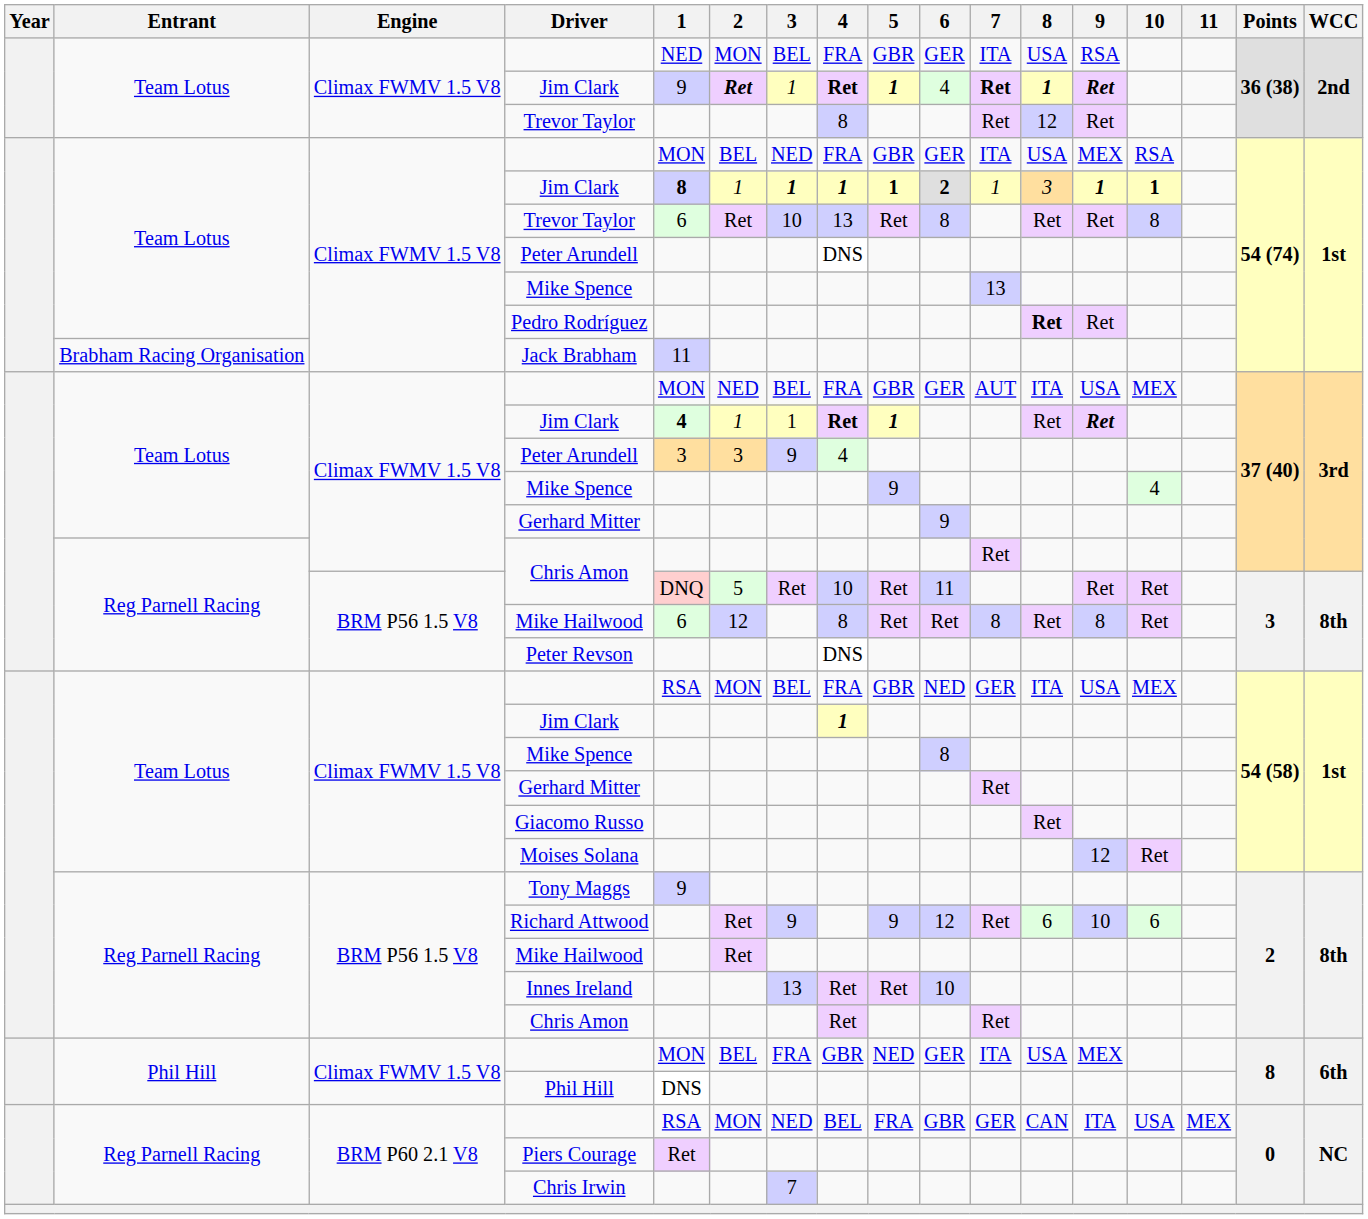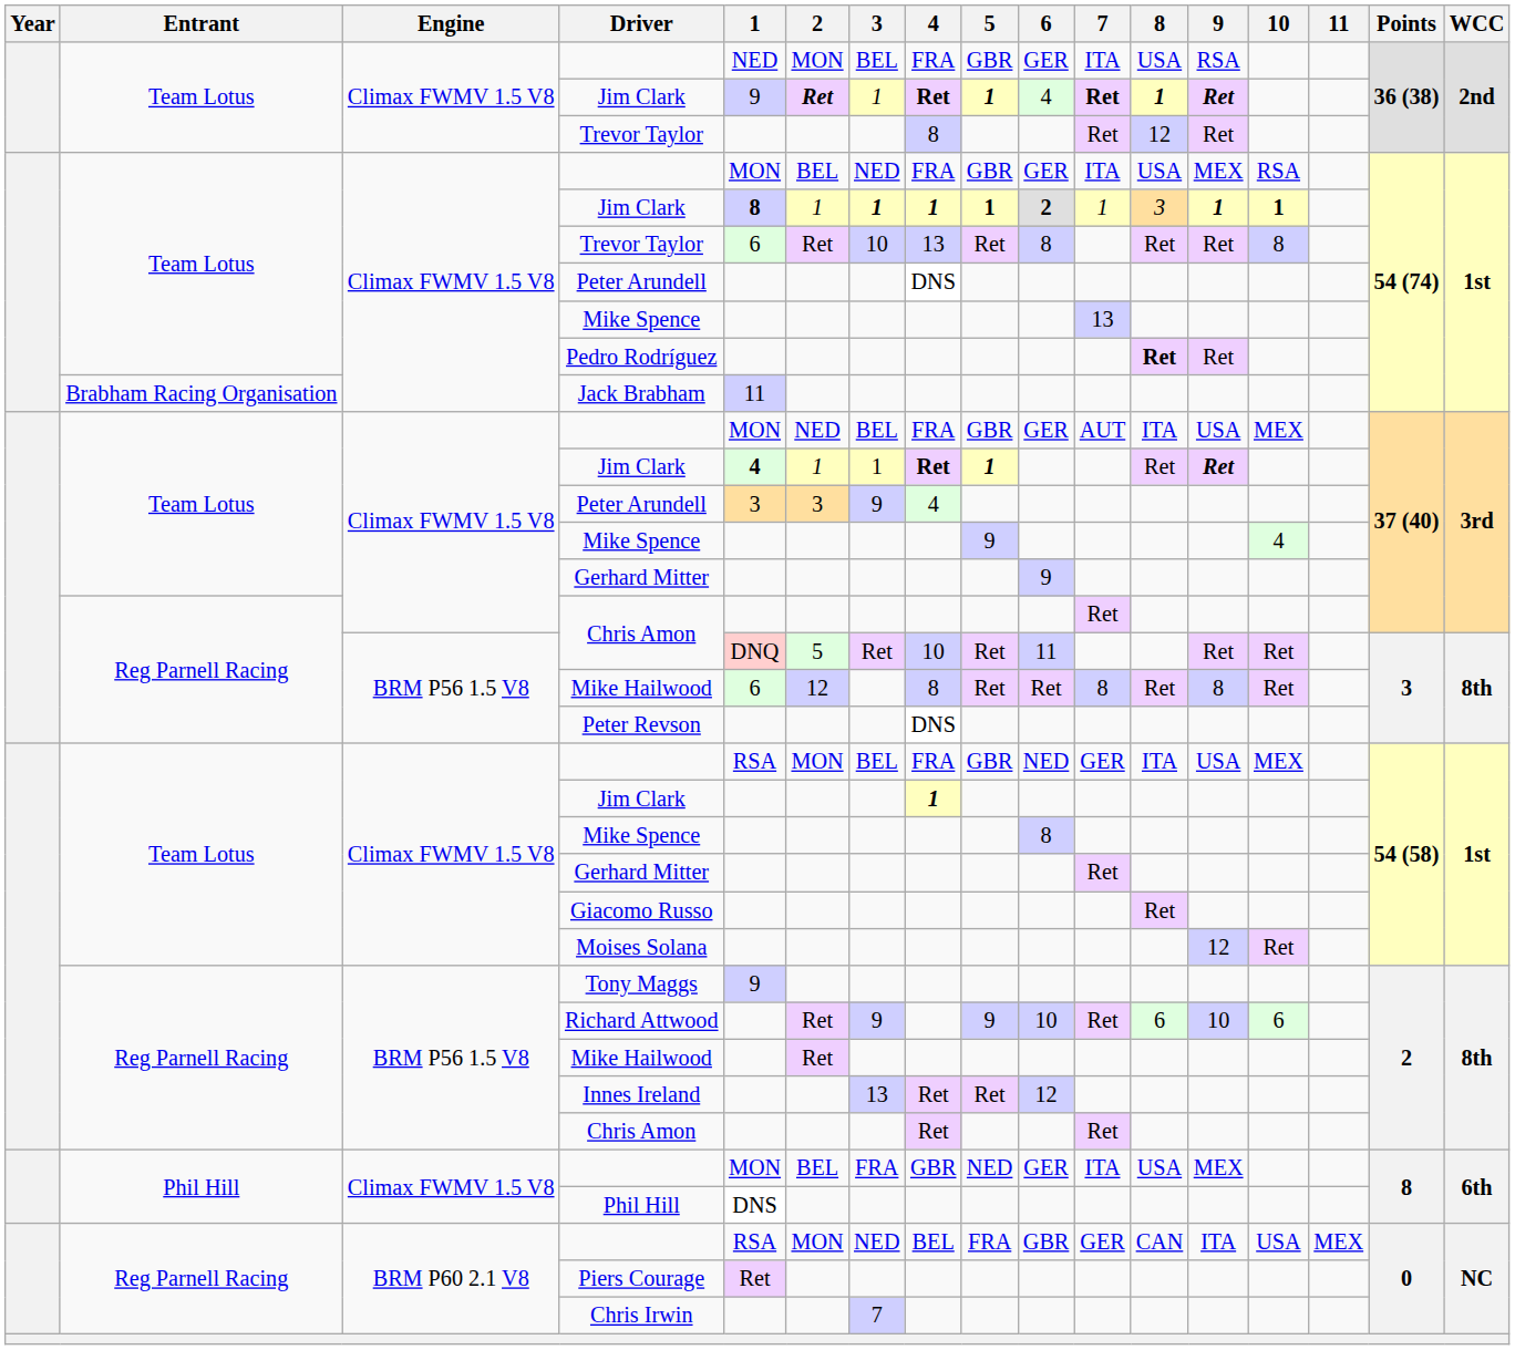 <table class="wikitable" style="text-align:center; font-size:95%">
 <tr>
 <th>Year</th>
 <th>Entrant</th>
 <th>Engine</th>
 <th>Driver</th>
 <th>1</th>
 <th>2</th>
 <th>3</th>
 <th>4</th>
 <th>5</th>
 <th>6</th>
 <th>7</th>
 <th>8</th>
 <th>9</th>
 <th>10</th>
 <th>11</th>
 <th>Points</th>
 <th>WCC</th>
 </tr>
 <tr>
 <th rowspan=3></th>
 <td rowspan=3><a href='#'>Team Lotus</a></td>
 <td rowspan=3><a href='#'>Climax FWMV 1.5 V8</a></td>
 <td></td>
 <td><a href='#'>NED</a></td>
 <td><a href='#'>MON</a></td>
 <td><a href='#'>BEL</a></td>
 <td><a href='#'>FRA</a></td>
 <td><a href='#'>GBR</a></td>
 <td><a href='#'>GER</a></td>
 <td><a href='#'>ITA</a></td>
 <td><a href='#'>USA</a></td>
 <td><a href='#'>RSA</a></td>
 <td></td>
 <td></td>
 <td rowspan=3 style="background:#DFDFDF;"><strong>36 (38)</strong></td>
 <td rowspan=3 style="background:#DFDFDF;"><strong>2nd</strong></td>
 </tr>
 <tr>
 <td><a href='#'>Jim Clark</a></td>
 <td style="background:#CFCFFF;">9</td>
 <td style="background:#efcfff;"><strong><em>Ret</em></strong></td>
 <td style="background:#ffffbf;"><em>1</em></td>
 <td style="background:#efcfff;"><strong>Ret</strong></td>
 <td style="background:#ffffbf;"><strong><em>1</em></strong></td>
 <td style="background:#DFFFDF;">4</td>
 <td style="background:#efcfff;"><strong>Ret</strong></td>
 <td style="background:#ffffbf;"><strong><em>1</em></strong></td>
 <td style="background:#efcfff;"><strong><em>Ret</em></strong></td>
 <td></td>
 <td></td>
 </tr>
 <tr>
 <td><a href='#'>Trevor Taylor</a></td>
 <td></td>
 <td></td>
 <td></td>
 <td style="background:#CFCFFF;">8</td>
 <td></td>
 <td></td>
 <td style="background:#EFCFFF;">Ret</td>
 <td style="background:#CFCFFF;">12</td>
 <td style="background:#EFCFFF;">Ret</td>
 <td></td>
 <td></td>
 </tr>
 <tr>
 <th rowspan=7></th>
 <td rowspan=6><a href='#'>Team Lotus</a></td>
 <td rowspan=7><a href='#'>Climax FWMV 1.5 V8</a></td>
 <td></td>
 <td><a href='#'>MON</a></td>
 <td><a href='#'>BEL</a></td>
 <td><a href='#'>NED</a></td>
 <td><a href='#'>FRA</a></td>
 <td><a href='#'>GBR</a></td>
 <td><a href='#'>GER</a></td>
 <td><a href='#'>ITA</a></td>
 <td><a href='#'>USA</a></td>
 <td><a href='#'>MEX</a></td>
 <td><a href='#'>RSA</a></td>
 <td></td>
 <td rowspan=7 style="background:#FFFFBF;"><strong>54 (74)</strong></td>
 <td rowspan=7 style="background:#FFFFBF;"><strong>1st</strong></td>
 </tr>
 <tr>
 <td><a href='#'>Jim Clark</a></td>
 <td style="background:#CFCFFF;"><strong>8</strong></td>
 <td style="background:#ffffbf;"><em>1</em></td>
 <td style="background:#ffffbf;"><strong><em>1</em></strong></td>
 <td style="background:#ffffbf;"><strong><em>1</em></strong></td>
 <td style="background:#ffffbf;"><strong>1</strong></td>
 <td style="background:#DFDFDF;"><strong>2</strong></td>
 <td style="background:#ffffbf;"><em>1</em></td>
 <td style="background:#ffdf9f;"><em>3</em></td>
 <td style="background:#ffffbf;"><strong><em>1</em></strong></td>
 <td style="background:#ffffbf;"><strong>1</strong></td>
 <td></td>
 </tr>
 <tr>
 <td><a href='#'>Trevor Taylor</a></td>
 <td style="background:#DFFFDF;">6</td>
 <td style="background:#EFCFFF;">Ret</td>
 <td style="background:#CFCFFF;">10</td>
 <td style="background:#CFCFFF;">13</td>
 <td style="background:#EFCFFF;">Ret</td>
 <td style="background:#CFCFFF;">8</td>
 <td></td>
 <td style="background:#EFCFFF;">Ret</td>
 <td style="background:#EFCFFF;">Ret</td>
 <td style="background:#CFCFFF;">8</td>
 <td></td>
 </tr>
 <tr>
 <td><a href='#'>Peter Arundell</a></td>
 <td></td>
 <td></td>
 <td></td>
 <td style="background:#FFFFFF;">DNS</td>
 <td></td>
 <td></td>
 <td></td>
 <td></td>
 <td></td>
 <td></td>
 <td></td>
 </tr>
 <tr>
 <td><a href='#'>Mike Spence</a></td>
 <td></td>
 <td></td>
 <td></td>
 <td></td>
 <td></td>
 <td></td>
 <td style="background:#CFCFFF;">13</td>
 <td></td>
 <td></td>
 <td></td>
 <td></td>
 </tr>
 <tr>
 <td><a href='#'>Pedro Rodríguez</a></td>
 <td></td>
 <td></td>
 <td></td>
 <td></td>
 <td></td>
 <td></td>
 <td></td>
 <td style="background:#EFCFFF;"><strong>Ret</strong></td>
 <td style="background:#EFCFFF;">Ret</td>
 <td></td>
 <td></td>
 </tr>
 <tr>
 <td><a href='#'>Brabham Racing Organisation</a></td>
 <td><a href='#'>Jack Brabham</a></td>
 <td style="background:#CFCFFF;">11</td>
 <td></td>
 <td></td>
 <td></td>
 <td></td>
 <td></td>
 <td></td>
 <td></td>
 <td></td>
 <td></td>
 <td></td>
 </tr>
 <tr>
 <th rowspan=9></th>
 <td rowspan=5><a href='#'>Team Lotus</a></td>
 <td rowspan=6><a href='#'>Climax FWMV 1.5 V8</a></td>
 <td></td>
 <td><a href='#'>MON</a></td>
 <td><a href='#'>NED</a></td>
 <td><a href='#'>BEL</a></td>
 <td><a href='#'>FRA</a></td>
 <td><a href='#'>GBR</a></td>
 <td><a href='#'>GER</a></td>
 <td><a href='#'>AUT</a></td>
 <td><a href='#'>ITA</a></td>
 <td><a href='#'>USA</a></td>
 <td><a href='#'>MEX</a></td>
 <td></td>
 <td rowspan=6 style="background:#ffdf9f;"><strong>37 (40)</strong></td>
 <td rowspan=6 style="background:#ffdf9f;"><strong>3rd</strong></td>
 </tr>
 <tr>
 <td><a href='#'>Jim Clark</a></td>
 <td style="background:#DFFFDF;"><strong>4</strong></td>
 <td style="background:#ffffbf;"><em>1</em></td>
 <td style="background:#ffffbf;">1</td>
 <td style="background:#EFCFFF;"><strong>Ret</strong></td>
 <td style="background:#ffffbf;"><strong><em>1</em></strong></td>
 <td></td>
 <td></td>
 <td style="background:#EFCFFF;">Ret</td>
 <td style="background:#EFCFFF;"><strong><em>Ret</em></strong></td>
 <td></td>
 <td></td>
 </tr>
 <tr>
 <td><a href='#'>Peter Arundell</a></td>
 <td style="background:#ffdf9f;">3</td>
 <td style="background:#ffdf9f;">3</td>
 <td style="background:#CFCFFF;">9</td>
 <td style="background:#DFFFDF;">4</td>
 <td></td>
 <td></td>
 <td></td>
 <td></td>
 <td></td>
 <td></td>
 <td></td>
 </tr>
 <tr>
 <td><a href='#'>Mike Spence</a></td>
 <td></td>
 <td></td>
 <td></td>
 <td></td>
 <td style="background:#CFCFFF;">9</td>
 <td></td>
 <td></td>
 <td></td>
 <td></td>
 <td style="background:#DFFFDF;">4</td>
 <td></td>
 </tr>
 <tr>
 <td><a href='#'>Gerhard Mitter</a></td>
 <td></td>
 <td></td>
 <td></td>
 <td></td>
 <td></td>
 <td style="background:#CFCFFF;">9</td>
 <td></td>
 <td></td>
 <td></td>
 <td></td>
 <td></td>
 </tr>
 <tr>
 <td rowspan=4><a href='#'>Reg Parnell Racing</a></td>
 <td rowspan=2><a href='#'>Chris Amon</a></td>
 <td></td>
 <td></td>
 <td></td>
 <td></td>
 <td></td>
 <td></td>
 <td style="background:#EFCFFF;">Ret</td>
 <td></td>
 <td></td>
 <td></td>
 <td></td>
 </tr>
 <tr>
 <td rowspan=3><a href='#'>BRM</a> P56 1.5 <a href='#'>V8</a></td>
 <td style="background:#FFCFCF;">DNQ</td>
 <td style="background:#DFFFDF;">5</td>
 <td style="background:#EFCFFF;">Ret</td>
 <td style="background:#CFCFFF;">10</td>
 <td style="background:#EFCFFF;">Ret</td>
 <td style="background:#CFCFFF;">11</td>
 <td></td>
 <td></td>
 <td style="background:#EFCFFF;">Ret</td>
 <td style="background:#EFCFFF;">Ret</td>
 <td></td>
 <th rowspan=3>3</th>
 <th rowspan=3>8th</th>
 </tr>
 <tr>
 <td><a href='#'>Mike Hailwood</a></td>
 <td style="background:#DFFFDF;">6</td>
 <td style="background:#CFCFFF;">12</td>
 <td></td>
 <td style="background:#CFCFFF;">8</td>
 <td style="background:#EFCFFF;">Ret</td>
 <td style="background:#EFCFFF;">Ret</td>
 <td style="background:#CFCFFF;">8</td>
 <td style="background:#EFCFFF;">Ret</td>
 <td style="background:#CFCFFF;">8</td>
 <td style="background:#EFCFFF;">Ret</td>
 <td></td>
 </tr>
 <tr>
 <td><a href='#'>Peter Revson</a></td>
 <td></td>
 <td></td>
 <td></td>
 <td style="background:#FFFFFF;">DNS</td>
 <td></td>
 <td></td>
 <td></td>
 <td></td>
 <td></td>
 <td></td>
 <td></td>
 </tr>
 <tr>
 <th rowspan=11></th>
 <td rowspan=6><a href='#'>Team Lotus</a></td>
 <td rowspan=6><a href='#'>Climax FWMV 1.5 V8</a></td>
 <td></td>
 <td><a href='#'>RSA</a></td>
 <td><a href='#'>MON</a></td>
 <td><a href='#'>BEL</a></td>
 <td><a href='#'>FRA</a></td>
 <td><a href='#'>GBR</a></td>
 <td><a href='#'>NED</a></td>
 <td><a href='#'>GER</a></td>
 <td><a href='#'>ITA</a></td>
 <td><a href='#'>USA</a></td>
 <td><a href='#'>MEX</a></td>
 <td></td>
 <td rowspan=6 style="background:#FFFFBF;"><strong>54 (58)</strong></td>
 <td rowspan=6 style="background:#FFFFBF;"><strong>1st</strong></td>
 </tr>
 <tr>
 <td><a href='#'>Jim Clark</a></td>
 <td></td>
 <td></td>
 <td></td>
 <td style="background:#ffffbf;"><strong><em>1</em></strong></td>
 <td></td>
 <td></td>
 <td></td>
 <td></td>
 <td></td>
 <td></td>
 <td></td>
 </tr>
 <tr>
 <td><a href='#'>Mike Spence</a></td>
 <td></td>
 <td></td>
 <td></td>
 <td></td>
 <td></td>
 <td style="background:#CFCFFF;">8</td>
 <td></td>
 <td></td>
 <td></td>
 <td></td>
 <td></td>
 </tr>
 <tr>
 <td><a href='#'>Gerhard Mitter</a></td>
 <td></td>
 <td></td>
 <td></td>
 <td></td>
 <td></td>
 <td></td>
 <td style="background:#EFCFFF;">Ret</td>
 <td></td>
 <td></td>
 <td></td>
 <td></td>
 </tr>
 <tr>
 <td><a href='#'>Giacomo Russo</a></td>
 <td></td>
 <td></td>
 <td></td>
 <td></td>
 <td></td>
 <td></td>
 <td></td>
 <td style="background:#EFCFFF;">Ret</td>
 <td></td>
 <td></td>
 <td></td>
 </tr>
 <tr>
 <td><a href='#'>Moises Solana</a></td>
 <td></td>
 <td></td>
 <td></td>
 <td></td>
 <td></td>
 <td></td>
 <td></td>
 <td></td>
 <td style="background:#CFCFFF;">12</td>
 <td style="background:#EFCFFF;">Ret</td>
 <td></td>
 </tr>
 <tr>
 <td rowspan=5><a href='#'>Reg Parnell Racing</a></td>
 <td rowspan=5><a href='#'>BRM</a> P56 1.5 <a href='#'>V8</a></td>
 <td><a href='#'>Tony Maggs</a></td>
 <td style="background:#CFCFFF;">9</td>
 <td></td>
 <td></td>
 <td></td>
 <td></td>
 <td></td>
 <td></td>
 <td></td>
 <td></td>
 <td></td>
 <td></td>
 <th rowspan=5>2</th>
 <th rowspan=5>8th</th>
 </tr>
 <tr>
 <td><a href='#'>Richard Attwood</a></td>
 <td></td>
 <td style="background:#EFCFFF;">Ret</td>
 <td style="background:#CFCFFF;">9</td>
 <td></td>
 <td style="background:#CFCFFF;">9</td>
-<td style="background:#CFCFFF;">12</td>
+<td style="background:#CFCFFF;">10</td>
 <td style="background:#EFCFFF;">Ret</td>
 <td style="background:#DFFFDF;">6</td>
 <td style="background:#CFCFFF;">10</td>
 <td style="background:#DFFFDF;">6</td>
 <td></td>
 </tr>
 <tr>
 <td><a href='#'>Mike Hailwood</a></td>
 <td></td>
 <td style="background:#EFCFFF;">Ret</td>
 <td></td>
 <td></td>
 <td></td>
 <td></td>
 <td></td>
 <td></td>
 <td></td>
 <td></td>
 <td></td>
 </tr>
 <tr>
 <td><a href='#'>Innes Ireland</a></td>
 <td></td>
 <td></td>
 <td style="background:#CFCFFF;">13</td>
 <td style="background:#EFCFFF;">Ret</td>
 <td style="background:#EFCFFF;">Ret</td>
-<td style="background:#CFCFFF;">10</td>
+<td style="background:#CFCFFF;">12</td>
 <td></td>
 <td></td>
 <td></td>
 <td></td>
 <td></td>
 </tr>
 <tr>
 <td><a href='#'>Chris Amon</a></td>
 <td></td>
 <td></td>
 <td></td>
 <td style="background:#EFCFFF;">Ret</td>
 <td></td>
 <td></td>
 <td style="background:#EFCFFF;">Ret</td>
 <td></td>
 <td></td>
 <td></td>
 <td></td>
 </tr>
 <tr>
 <th rowspan=2></th>
 <td rowspan=2><a href='#'>Phil Hill</a></td>
 <td rowspan=2><a href='#'>Climax FWMV 1.5 V8</a></td>
 <td></td>
 <td><a href='#'>MON</a></td>
 <td><a href='#'>BEL</a></td>
 <td><a href='#'>FRA</a></td>
 <td><a href='#'>GBR</a></td>
 <td><a href='#'>NED</a></td>
 <td><a href='#'>GER</a></td>
 <td><a href='#'>ITA</a></td>
 <td><a href='#'>USA</a></td>
 <td><a href='#'>MEX</a></td>
 <td></td>
 <td></td>
 <th rowspan=2>8</th>
 <th rowspan=2>6th</th>
 </tr>
 <tr>
 <td><a href='#'>Phil Hill</a></td>
 <td style="background:#FFFFFF;">DNS</td>
 <td></td>
 <td></td>
 <td></td>
 <td></td>
 <td></td>
 <td></td>
 <td></td>
 <td></td>
 <td></td>
 <td></td>
 </tr>
 <tr>
 <th rowspan=3></th>
 <td rowspan=3><a href='#'>Reg Parnell Racing</a></td>
 <td rowspan=3><a href='#'>BRM</a> P60 2.1 <a href='#'>V8</a></td>
 <td></td>
 <td><a href='#'>RSA</a></td>
 <td><a href='#'>MON</a></td>
 <td><a href='#'>NED</a></td>
 <td><a href='#'>BEL</a></td>
 <td><a href='#'>FRA</a></td>
 <td><a href='#'>GBR</a></td>
 <td><a href='#'>GER</a></td>
 <td><a href='#'>CAN</a></td>
 <td><a href='#'>ITA</a></td>
 <td><a href='#'>USA</a></td>
 <td><a href='#'>MEX</a></td>
 <th rowspan=3>0</th>
 <th rowspan=3>NC</th>
 </tr>
 <tr>
 <td><a href='#'>Piers Courage</a></td>
 <td style="background:#EFCFFF;">Ret</td>
 <td></td>
 <td></td>
 <td></td>
 <td></td>
 <td></td>
 <td></td>
 <td></td>
 <td></td>
 <td></td>
 <td></td>
 </tr>
 <tr>
 <td><a href='#'>Chris Irwin</a></td>
 <td></td>
 <td></td>
 <td style="background:#CFCFFF;">7</td>
 <td></td>
 <td></td>
 <td></td>
 <td></td>
 <td></td>
 <td></td>
 <td></td>
 <td></td>
 </tr>
 <tr>
 <th colspan=17></th>
 </tr>
 </table>
